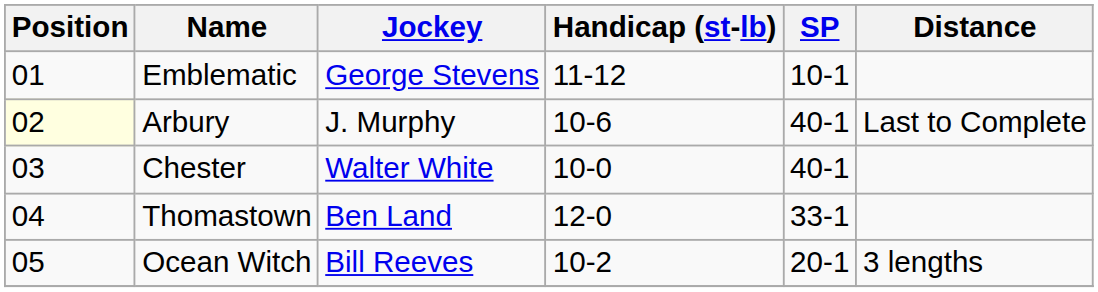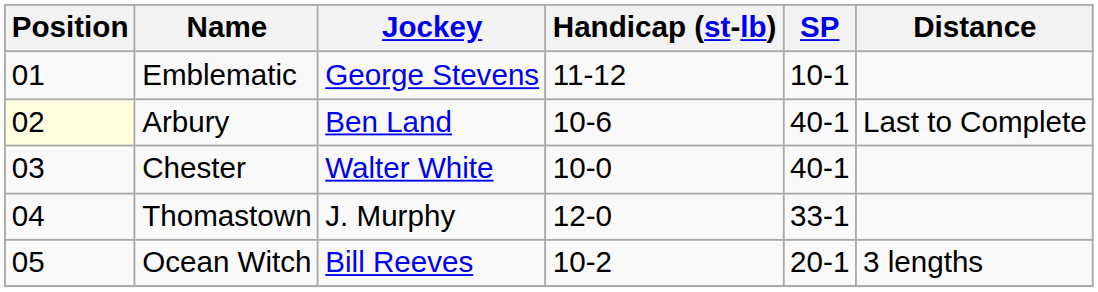 <table class="wikitable sortable">
 <tr>
 <th data-sort-type="number">Position</th>
 <th>Name</th>
 <th><a href='#'>Jockey</a></th>
 <th>Handicap (<a href='#'>st</a>-<a href='#'>lb</a>)</th>
 <th><a href='#'>SP</a></th>
 <th>Distance</th>
 </tr>
 <tr>
 <td>01</td>
 <td>Emblematic</td>
 <td><a href='#'>George Stevens</a></td>
 <td>11-12</td>
 <td>10-1</td>
 <td></td>
 </tr>
 <tr>
 <td style="background: lightyellow;">02</td>
 <td>Arbury</td>
-<td>J. Murphy</td>
+<td><a href='#'>Ben Land</a></td>
 <td>10-6</td>
 <td>40-1</td>
 <td>Last to Complete</td>
 </tr>
 <tr>
 <td>03</td>
 <td>Chester</td>
 <td><a href='#'>Walter White</a></td>
 <td>10-0</td>
 <td>40-1</td>
 <td></td>
 </tr>
 <tr>
 <td>04</td>
 <td>Thomastown</td>
-<td><a href='#'>Ben Land</a></td>
+<td>J. Murphy</td>
 <td>12-0</td>
 <td>33-1</td>
 <td></td>
 </tr>
 <tr>
 <td>05</td>
 <td>Ocean Witch</td>
 <td><a href='#'>Bill Reeves</a></td>
 <td>10-2</td>
 <td>20-1</td>
 <td>3 lengths</td>
 </tr>
 <tr>
 </tr>
 </table>
